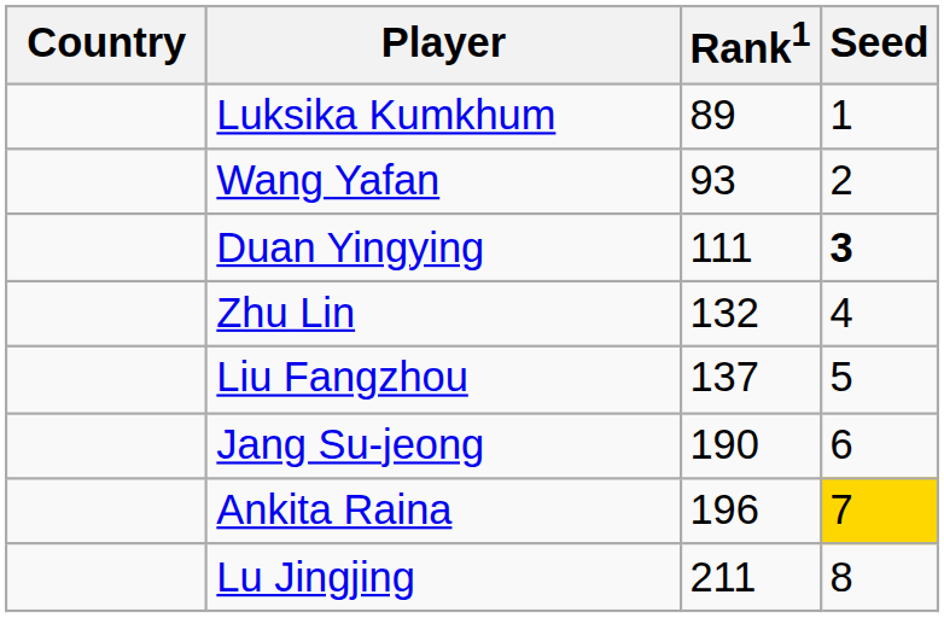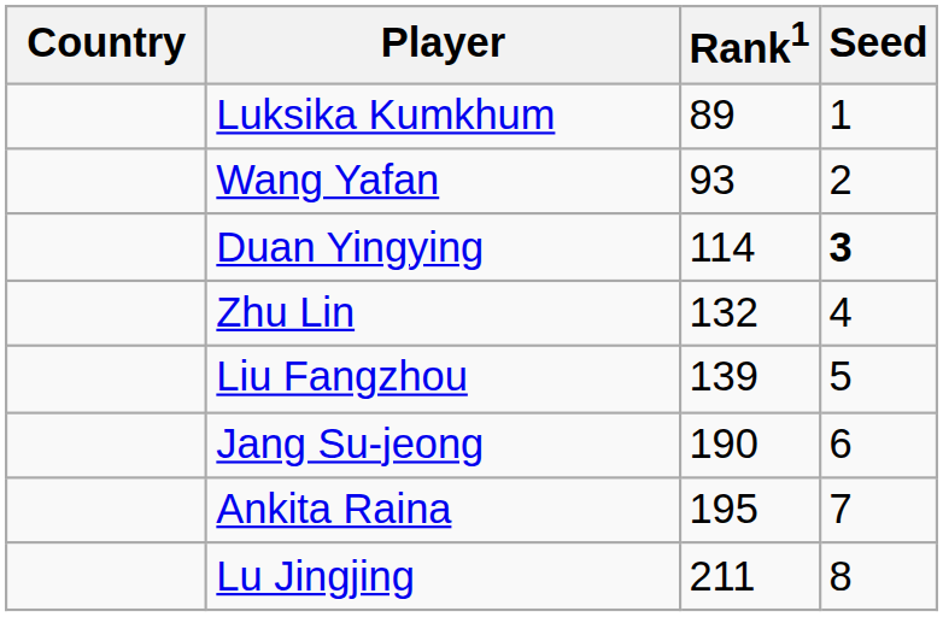 <table class="sortable wikitable">
 <tr>
 <th width="70">Country</th>
 <th width="175">Player</th>
 <th>Rank<sup>1</sup></th>
 <th>Seed</th>
 </tr>
 <tr>
 <td></td>
 <td><a href='#'>Luksika Kumkhum</a></td>
 <td>89</td>
 <td>1</td>
 </tr>
 <tr>
 <td></td>
 <td><a href='#'>Wang Yafan</a></td>
 <td>93</td>
 <td>2</td>
 </tr>
 <tr>
 <td></td>
 <td><a href='#'>Duan Yingying</a></td>
-<td>111</td>
+<td>114</td>
 <td><strong>3</strong></td>
 </tr>
 <tr>
 <td></td>
 <td><a href='#'>Zhu Lin</a></td>
 <td>132</td>
 <td>4</td>
 </tr>
 <tr>
 <td></td>
 <td><a href='#'>Liu Fangzhou</a></td>
-<td>137</td>
+<td>139</td>
 <td>5</td>
 </tr>
 <tr>
 <td></td>
 <td><a href='#'>Jang Su-jeong</a></td>
 <td>190</td>
 <td>6</td>
 </tr>
 <tr>
 <td></td>
 <td><a href='#'>Ankita Raina</a></td>
-<td>196</td>
-<td style="background: gold;">7</td>
+<td>195</td>
+<td>7</td>
 </tr>
 <tr>
 <td></td>
 <td><a href='#'>Lu Jingjing</a></td>
 <td>211</td>
 <td>8</td>
 </tr>
 </table>
